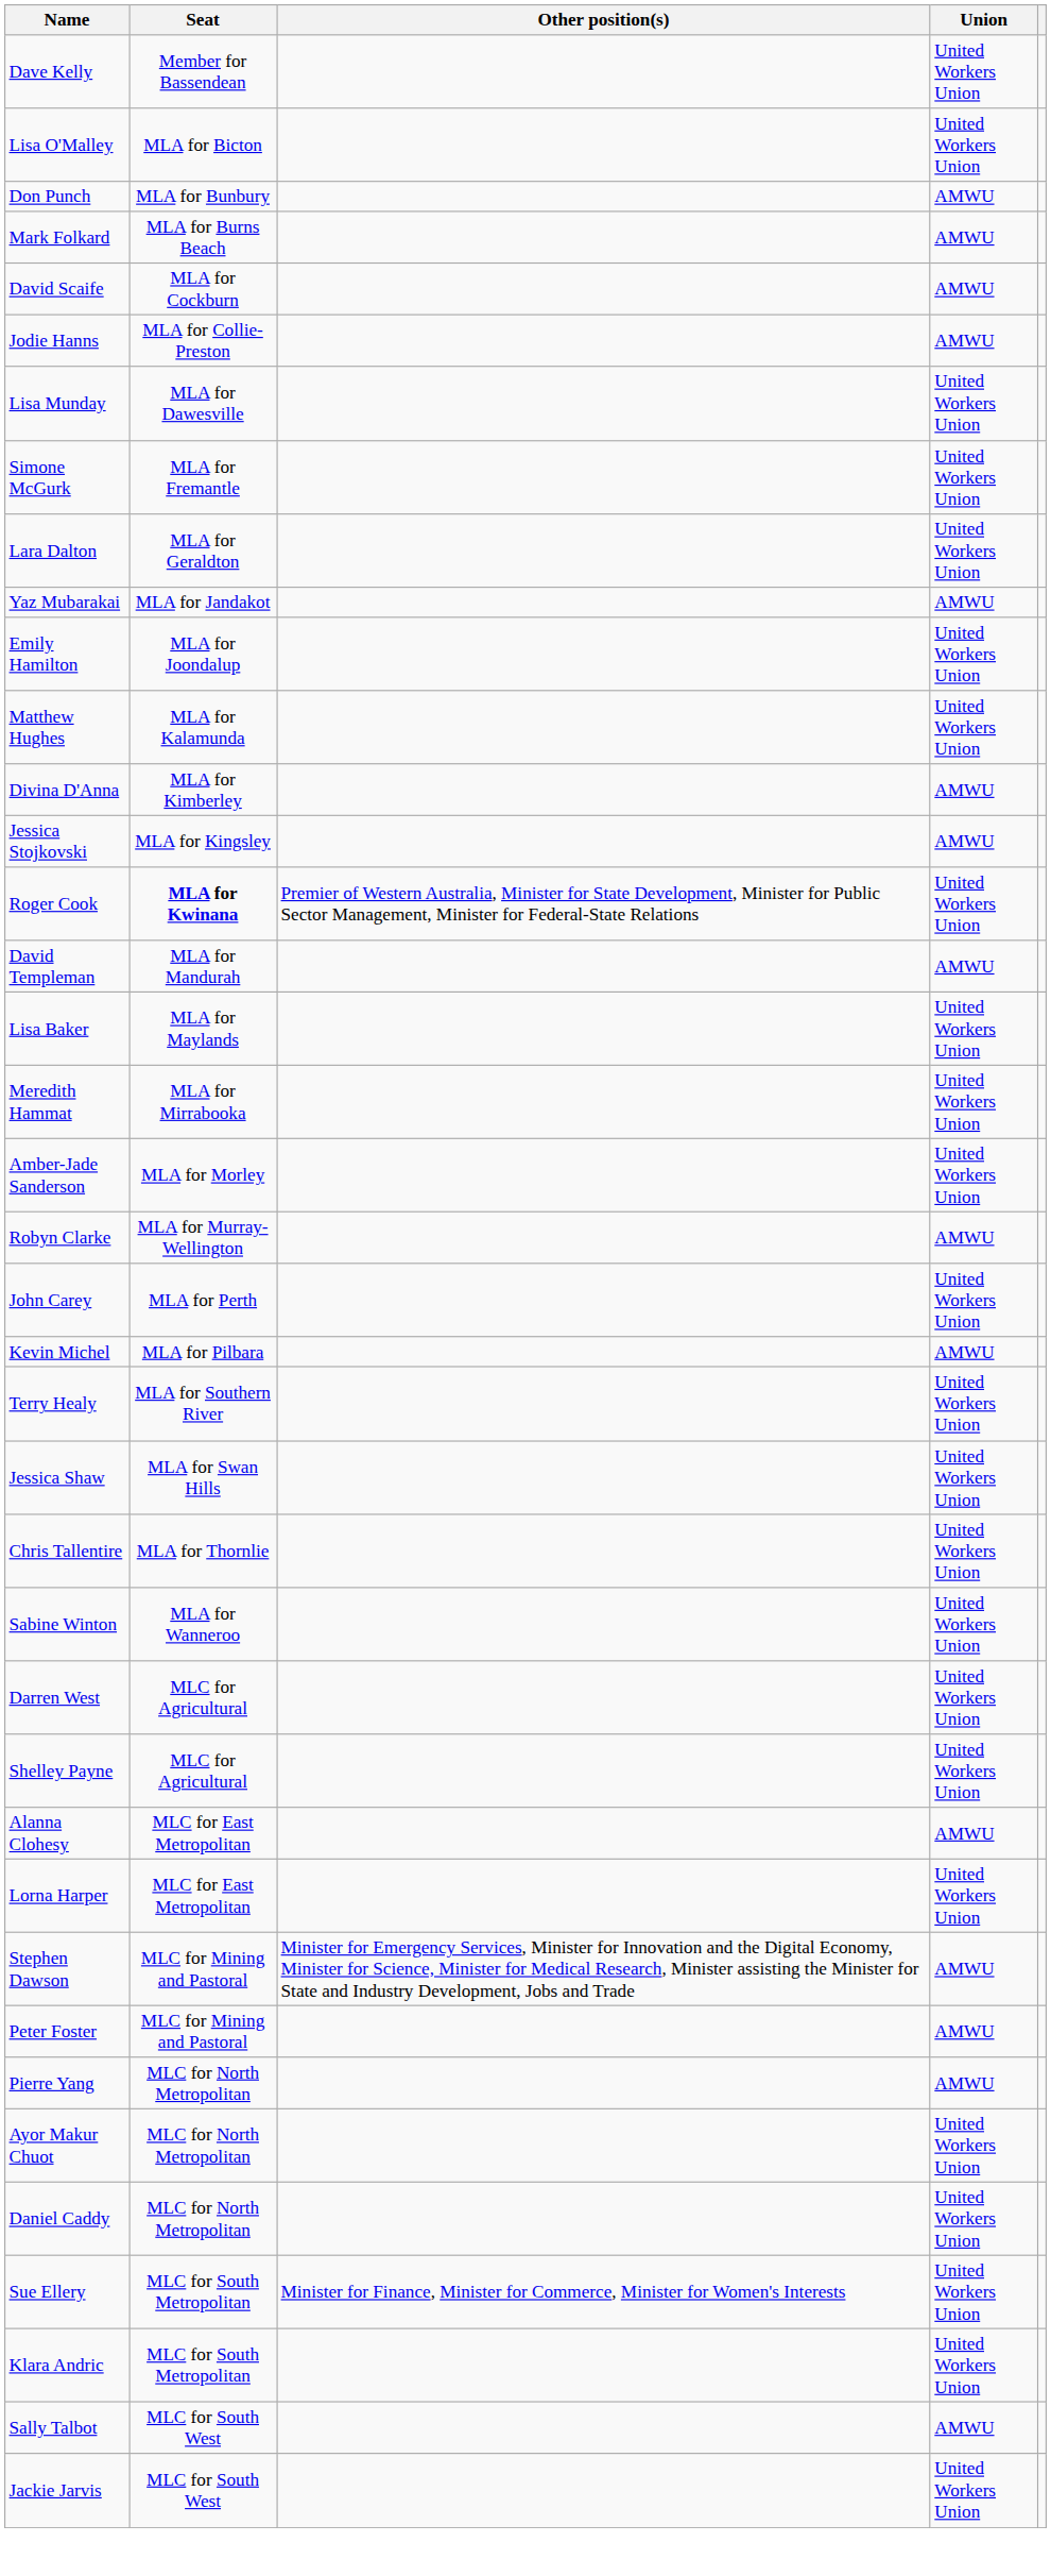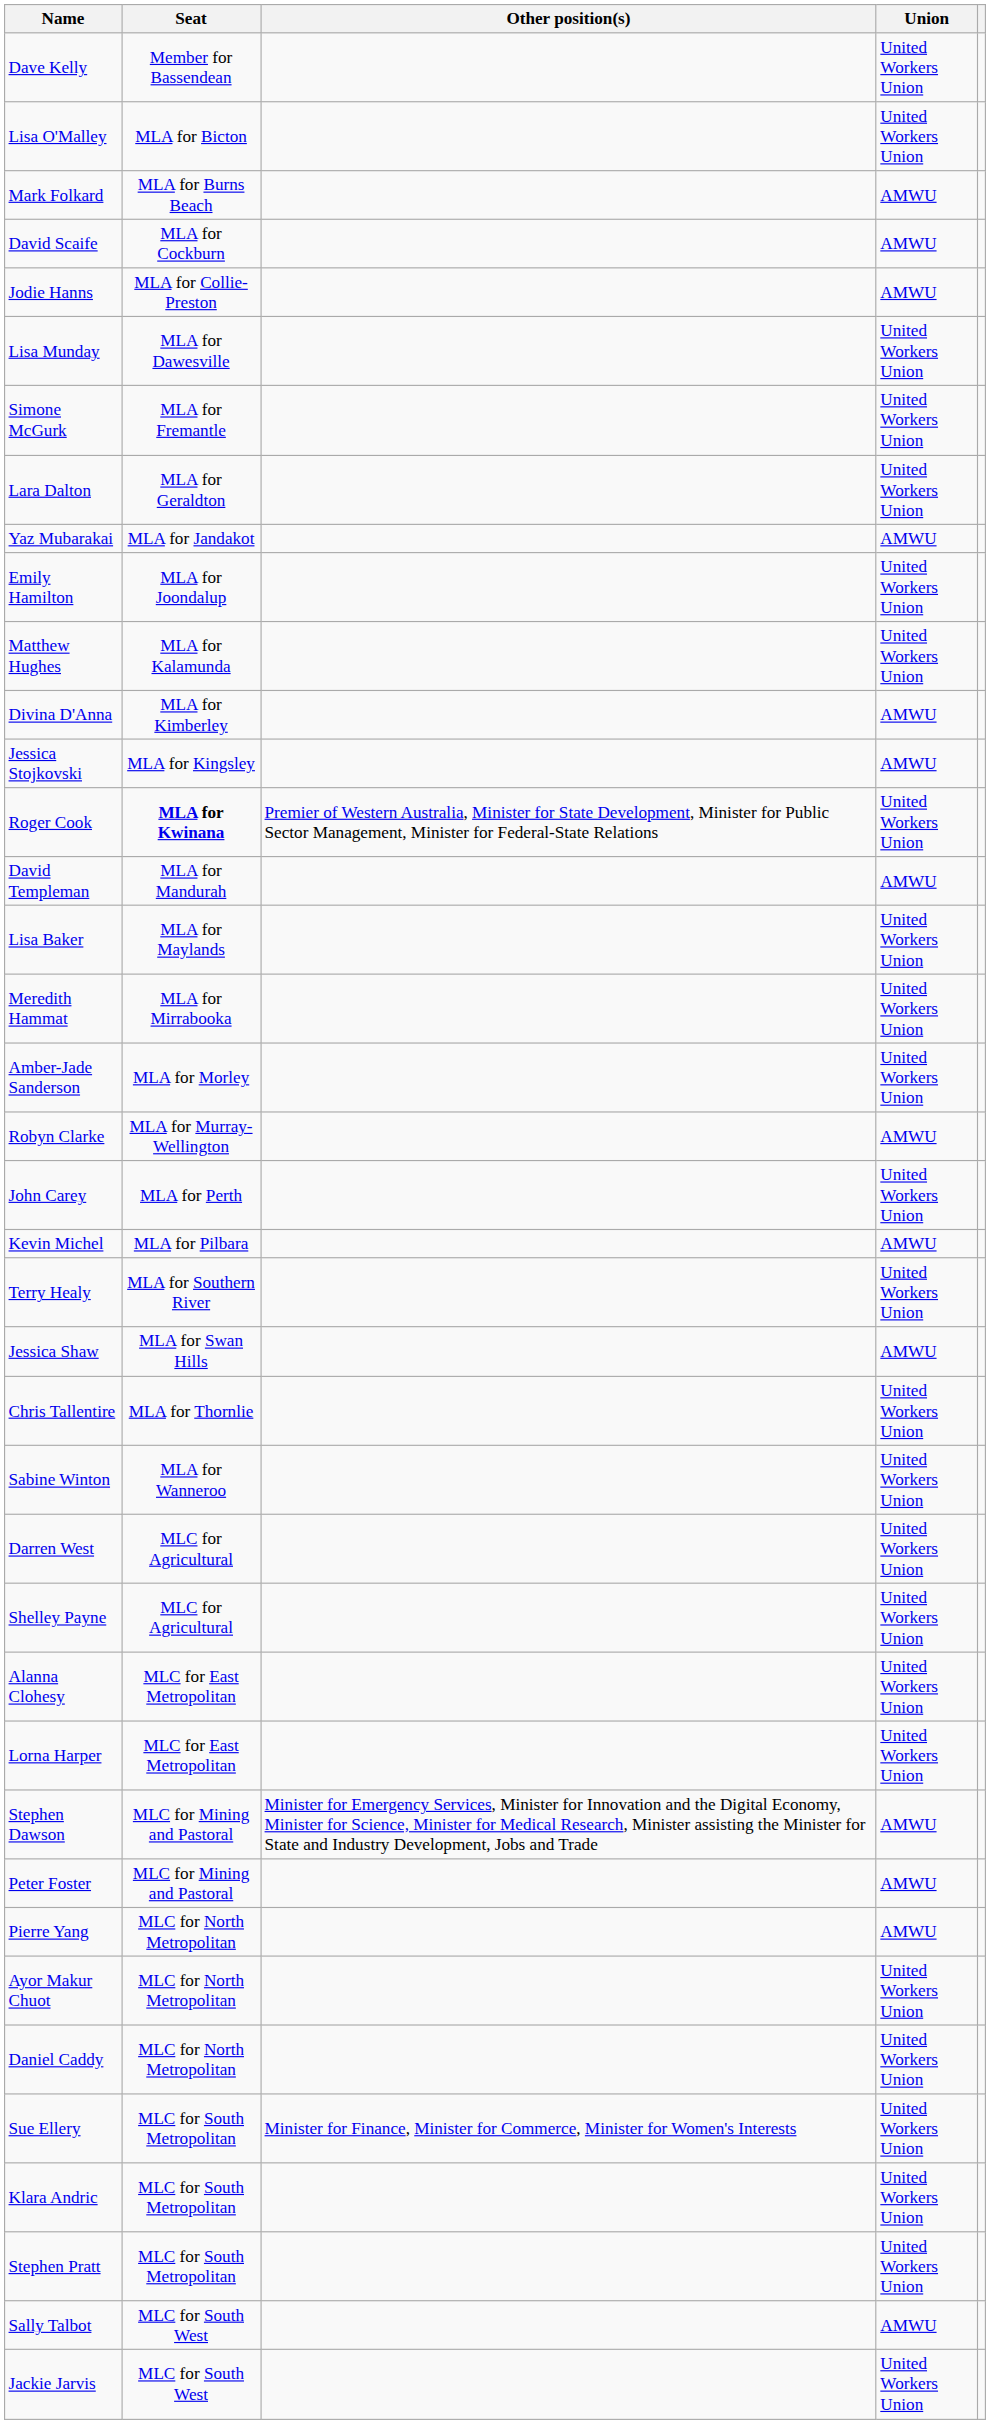 <table class="wikitable" style="text-align:left; font-size:95%">
 <tr>
 <th>Name</th>
 <th>Seat</th>
 <th>Other position(s)</th>
 <th>Union</th>
 <th></th>
 </tr>
 <tr>
 <td><a href='#'>Dave Kelly</a></td>
 <td align=center><a href='#'>Member</a> for <a href='#'>Bassendean</a></td>
 <td></td>
 <td><a href='#'>United Workers Union</a></td>
 <td align="center"></td>
 </tr>
 <tr>
 <td><a href='#'>Lisa O'Malley</a></td>
 <td align=center><a href='#'>MLA</a> for <a href='#'>Bicton</a></td>
 <td></td>
 <td><a href='#'>United Workers Union</a></td>
-<td align="center"></td>
-</tr>
-<tr>
-<td><a href='#'>Don Punch</a></td>
-<td align=center><a href='#'>MLA</a> for <a href='#'>Bunbury</a></td>
-<td></td>
-<td><a href='#'>AMWU</a></td>
 <td align="center"></td>
 </tr>
 <tr>
 <td><a href='#'>Mark Folkard</a></td>
 <td align=center><a href='#'>MLA</a> for <a href='#'>Burns Beach</a></td>
 <td></td>
 <td><a href='#'>AMWU</a></td>
 <td align="center"></td>
 </tr>
 <tr>
 <td><a href='#'>David Scaife</a></td>
 <td align=center><a href='#'>MLA</a> for <a href='#'>Cockburn</a></td>
 <td></td>
 <td><a href='#'>AMWU</a></td>
 <td align="center"></td>
 </tr>
 <tr>
 <td><a href='#'>Jodie Hanns</a></td>
 <td align=center><a href='#'>MLA</a> for <a href='#'>Collie-Preston</a></td>
 <td></td>
 <td><a href='#'>AMWU</a></td>
 <td align="center"></td>
 </tr>
 <tr>
 <td><a href='#'>Lisa Munday</a></td>
 <td align=center><a href='#'>MLA</a> for <a href='#'>Dawesville</a></td>
 <td></td>
 <td><a href='#'>United Workers Union</a></td>
 <td align="center"></td>
 </tr>
 <tr>
 <td><a href='#'>Simone McGurk</a></td>
 <td align=center><a href='#'>MLA</a> for <a href='#'>Fremantle</a></td>
 <td></td>
 <td><a href='#'>United Workers Union</a></td>
 <td align="center"></td>
 </tr>
 <tr>
 <td><a href='#'>Lara Dalton</a></td>
 <td align=center><a href='#'>MLA</a> for <a href='#'>Geraldton</a></td>
 <td></td>
 <td><a href='#'>United Workers Union</a></td>
 <td align="center"></td>
 </tr>
 <tr>
 <td><a href='#'>Yaz Mubarakai</a></td>
 <td align=center><a href='#'>MLA</a> for <a href='#'>Jandakot</a></td>
 <td></td>
 <td><a href='#'>AMWU</a></td>
 <td align="center"></td>
 </tr>
 <tr>
 <td><a href='#'>Emily Hamilton</a></td>
 <td align=center><a href='#'>MLA</a> for <a href='#'>Joondalup</a></td>
 <td></td>
 <td><a href='#'>United Workers Union</a></td>
 <td align="center"></td>
 </tr>
 <tr>
 <td><a href='#'>Matthew Hughes</a></td>
 <td align=center><a href='#'>MLA</a> for <a href='#'>Kalamunda</a></td>
 <td></td>
 <td><a href='#'>United Workers Union</a></td>
 <td align="center"></td>
 </tr>
 <tr>
 <td><a href='#'>Divina D'Anna</a></td>
 <td align=center><a href='#'>MLA</a> for <a href='#'>Kimberley</a></td>
 <td></td>
 <td><a href='#'>AMWU</a></td>
 <td align="center"></td>
 </tr>
 <tr>
 <td><a href='#'>Jessica Stojkovski</a></td>
 <td align=center><a href='#'>MLA</a> for <a href='#'>Kingsley</a></td>
 <td></td>
 <td><a href='#'>AMWU</a></td>
 <td align="center"></td>
 </tr>
 <tr>
 <td><a href='#'>Roger Cook</a></td>
 <td align=center><strong><a href='#'>MLA</a> for <a href='#'>Kwinana</a></strong></td>
 <td><a href='#'>Premier of Western Australia</a>, <a href='#'>Minister for State Development</a>, Minister for Public Sector Management, Minister for Federal-State Relations</td>
 <td><a href='#'>United Workers Union</a></td>
 <td align="center"></td>
 </tr>
 <tr>
 <td><a href='#'>David Templeman</a></td>
 <td align=center><a href='#'>MLA</a> for <a href='#'>Mandurah</a></td>
 <td></td>
 <td><a href='#'>AMWU</a></td>
 <td align="center"></td>
 </tr>
 <tr>
 <td><a href='#'>Lisa Baker</a></td>
 <td align=center><a href='#'>MLA</a> for <a href='#'>Maylands</a></td>
 <td></td>
 <td><a href='#'>United Workers Union</a></td>
 <td align="center"></td>
 </tr>
 <tr>
 <td><a href='#'>Meredith Hammat</a></td>
 <td align=center><a href='#'>MLA</a> for <a href='#'>Mirrabooka</a></td>
 <td></td>
 <td><a href='#'>United Workers Union</a></td>
 <td align="center"></td>
 </tr>
 <tr>
 <td><a href='#'>Amber-Jade Sanderson</a></td>
 <td align=center><a href='#'>MLA</a> for <a href='#'>Morley</a></td>
 <td></td>
 <td><a href='#'>United Workers Union</a></td>
 <td align="center"></td>
 </tr>
 <tr>
 <td><a href='#'>Robyn Clarke</a></td>
 <td align=center><a href='#'>MLA</a> for <a href='#'>Murray-Wellington</a></td>
 <td></td>
 <td><a href='#'>AMWU</a></td>
 <td align="center"></td>
 </tr>
 <tr>
 <td><a href='#'>John Carey</a></td>
 <td align=center><a href='#'>MLA</a> for <a href='#'>Perth</a></td>
 <td></td>
 <td><a href='#'>United Workers Union</a></td>
 <td align="center"></td>
 </tr>
 <tr>
 <td><a href='#'>Kevin Michel</a></td>
 <td align=center><a href='#'>MLA</a> for <a href='#'>Pilbara</a></td>
 <td></td>
 <td><a href='#'>AMWU</a></td>
 <td align="center"></td>
 </tr>
 <tr>
 <td><a href='#'>Terry Healy</a></td>
 <td align=center><a href='#'>MLA</a> for <a href='#'>Southern River</a></td>
 <td></td>
 <td><a href='#'>United Workers Union</a></td>
 <td align="center"></td>
 </tr>
 <tr>
 <td><a href='#'>Jessica Shaw</a></td>
 <td align=center><a href='#'>MLA</a> for <a href='#'>Swan Hills</a></td>
 <td></td>
-<td><a href='#'>United Workers Union</a></td>
+<td><a href='#'>AMWU</a></td>
 <td align="center"></td>
 </tr>
 <tr>
 <td><a href='#'>Chris Tallentire</a></td>
 <td align=center><a href='#'>MLA</a> for <a href='#'>Thornlie</a></td>
 <td></td>
 <td><a href='#'>United Workers Union</a></td>
 <td align="center"></td>
 </tr>
 <tr>
 <td><a href='#'>Sabine Winton</a></td>
 <td align=center><a href='#'>MLA</a> for <a href='#'>Wanneroo</a></td>
 <td></td>
 <td><a href='#'>United Workers Union</a></td>
 <td align="center"></td>
 </tr>
 <tr>
 <td><a href='#'>Darren West</a></td>
 <td align=center><a href='#'>MLC</a> for <a href='#'>Agricultural</a></td>
 <td></td>
 <td><a href='#'>United Workers Union</a></td>
 <td align="center"></td>
 </tr>
 <tr>
 <td><a href='#'>Shelley Payne</a></td>
 <td align=center><a href='#'>MLC</a> for <a href='#'>Agricultural</a></td>
 <td></td>
 <td><a href='#'>United Workers Union</a></td>
 <td align="center"></td>
 </tr>
 <tr>
 <td><a href='#'>Alanna Clohesy</a></td>
 <td align=center><a href='#'>MLC</a> for <a href='#'>East Metropolitan</a></td>
 <td></td>
-<td><a href='#'>AMWU</a></td>
+<td><a href='#'>United Workers Union</a></td>
 <td align="center"></td>
 </tr>
 <tr>
 <td><a href='#'>Lorna Harper</a></td>
 <td align=center><a href='#'>MLC</a> for <a href='#'>East Metropolitan</a></td>
 <td></td>
 <td><a href='#'>United Workers Union</a></td>
 <td align="center"></td>
 </tr>
 <tr>
 <td><a href='#'>Stephen Dawson</a></td>
 <td align=center><a href='#'>MLC</a> for <a href='#'>Mining and Pastoral</a></td>
 <td><a href='#'>Minister for Emergency Services</a>, Minister for Innovation and the Digital Economy, <a href='#'>Minister for Science, Minister for Medical Research</a>, Minister assisting the Minister for State and Industry Development, Jobs and Trade</td>
 <td><a href='#'>AMWU</a></td>
 <td align="center"></td>
 </tr>
 <tr>
 <td><a href='#'>Peter Foster</a></td>
 <td align=center><a href='#'>MLC</a> for <a href='#'>Mining and Pastoral</a></td>
 <td></td>
 <td><a href='#'>AMWU</a></td>
 <td align="center"></td>
 </tr>
 <tr>
 <td><a href='#'>Pierre Yang</a></td>
 <td align=center><a href='#'>MLC</a> for <a href='#'>North Metropolitan</a></td>
 <td></td>
 <td><a href='#'>AMWU</a></td>
 <td align="center"></td>
 </tr>
 <tr>
 <td><a href='#'>Ayor Makur Chuot</a></td>
 <td align=center><a href='#'>MLC</a> for <a href='#'>North Metropolitan</a></td>
 <td></td>
 <td><a href='#'>United Workers Union</a></td>
 <td align="center"></td>
 </tr>
 <tr>
 <td><a href='#'>Daniel Caddy</a></td>
 <td align=center><a href='#'>MLC</a> for <a href='#'>North Metropolitan</a></td>
 <td></td>
 <td><a href='#'>United Workers Union</a></td>
 <td align="center"></td>
 </tr>
 <tr>
 <td><a href='#'>Sue Ellery</a></td>
 <td align=center><a href='#'>MLC</a> for <a href='#'>South Metropolitan</a></td>
 <td><a href='#'>Minister for Finance</a>, <a href='#'>Minister for Commerce</a>, <a href='#'>Minister for Women's Interests</a></td>
 <td><a href='#'>United Workers Union</a></td>
 <td align="center"></td>
 </tr>
 <tr>
 <td><a href='#'>Klara Andric</a></td>
 <td align=center><a href='#'>MLC</a> for <a href='#'>South Metropolitan</a></td>
 <td></td>
 <td><a href='#'>United Workers Union</a></td>
 <td align="center"></td>
 </tr>
 <tr>
+<td><a href='#'>Stephen Pratt</a></td>
+<td align=center><a href='#'>MLC</a> for <a href='#'>South Metropolitan</a></td>
+<td></td>
+<td><a href='#'>United Workers Union</a></td>
+<td align="center"></td>
+</tr>
+<tr>
 <td><a href='#'>Sally Talbot</a></td>
 <td align=center><a href='#'>MLC</a> for <a href='#'>South West</a></td>
 <td></td>
 <td><a href='#'>AMWU</a></td>
 <td align="center"></td>
 </tr>
 <tr>
 <td><a href='#'>Jackie Jarvis</a></td>
 <td align=center><a href='#'>MLC</a> for <a href='#'>South West</a></td>
 <td></td>
 <td><a href='#'>United Workers Union</a></td>
 <td align="center"></td>
 </tr>
 </table>
